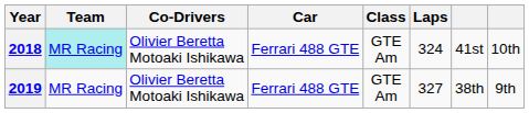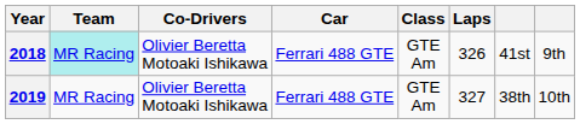 <table class="wikitable" style="text-align:center; font-size:90%">
 <tr>
 <th>Year</th>
 <th>Team</th>
 <th>Co-Drivers</th>
 <th>Car</th>
 <th>Class</th>
 <th>Laps</th>
 <th></th>
 <th></th>
 </tr>
 <tr>
 <th><a href='#'>2018</a></th>
 <td align="left" style="background: paleturquoise;"> <a href='#'>MR Racing</a></td>
 <td align="left"> <a href='#'>Olivier Beretta</a><br> Motoaki Ishikawa</td>
 <td align="left"><a href='#'>Ferrari 488 GTE</a></td>
 <td>GTE<br>Am</td>
-<td>324</td>
+<td>326</td>
 <td>41st</td>
-<td>10th</td>
+<td>9th</td>
 </tr>
 <tr>
 <th><a href='#'>2019</a></th>
 <td align="left"> <a href='#'>MR Racing</a></td>
 <td align="left"> <a href='#'>Olivier Beretta</a><br> Motoaki Ishikawa</td>
 <td align="left"><a href='#'>Ferrari 488 GTE</a></td>
 <td>GTE<br>Am</td>
 <td>327</td>
 <td>38th</td>
-<td>9th</td>
+<td>10th</td>
 </tr>
 </table>
